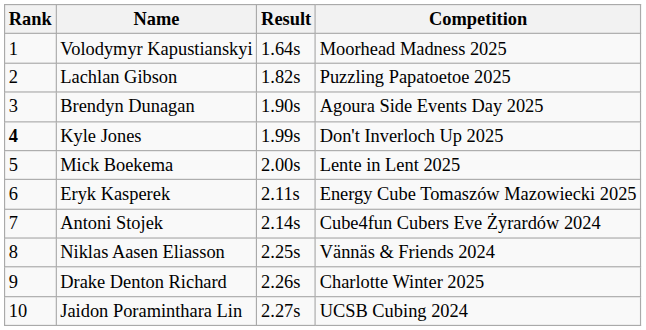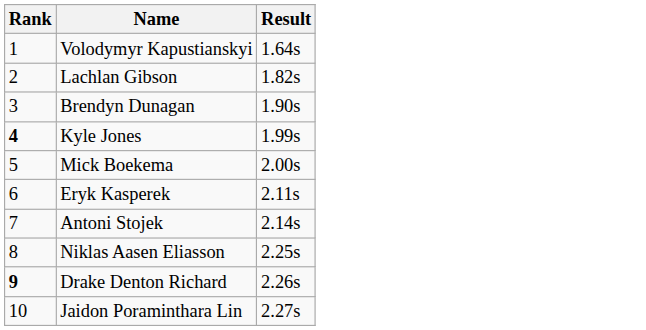 <table class="wikitable">
 <tr>
 <th>Rank</th>
 <th>Name</th>
 <th>Result</th>
-<th>Competition</th>
 </tr>
 <tr>
 <td>1</td>
 <td> Volodymyr Kapustianskyi</td>
 <td>1.64s</td>
-<td> Moorhead Madness 2025</td>
 </tr>
 <tr>
 <td>2</td>
 <td> Lachlan Gibson</td>
 <td>1.82s</td>
-<td> Puzzling Papatoetoe 2025</td>
 </tr>
 <tr>
 <td>3</td>
 <td> Brendyn Dunagan</td>
 <td>1.90s</td>
-<td> Agoura Side Events Day 2025</td>
 </tr>
 <tr>
 <td><strong>4</strong></td>
 <td> Kyle Jones</td>
 <td>1.99s</td>
-<td> Don't Inverloch Up 2025</td>
 </tr>
 <tr>
 <td>5</td>
 <td> Mick Boekema</td>
 <td>2.00s</td>
-<td> Lente in Lent 2025</td>
 </tr>
 <tr>
 <td>6</td>
 <td> Eryk Kasperek</td>
 <td>2.11s</td>
-<td> Energy Cube Tomaszów Mazowiecki 2025</td>
 </tr>
 <tr>
 <td>7</td>
 <td> Antoni Stojek</td>
 <td>2.14s</td>
-<td> Cube4fun Cubers Eve Żyrardów 2024</td>
 </tr>
 <tr>
 <td>8</td>
 <td> Niklas Aasen Eliasson</td>
 <td>2.25s</td>
-<td> Vännäs & Friends 2024</td>
 </tr>
 <tr>
-<td>9</td>
+<td><strong>9</strong></td>
 <td> Drake Denton Richard</td>
 <td>2.26s</td>
-<td> Charlotte Winter 2025</td>
 </tr>
 <tr>
 <td>10</td>
 <td> Jaidon Poraminthara Lin</td>
 <td>2.27s</td>
-<td> UCSB Cubing 2024</td>
 </tr>
 </table>
